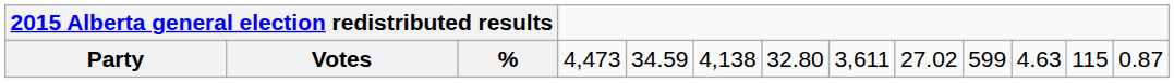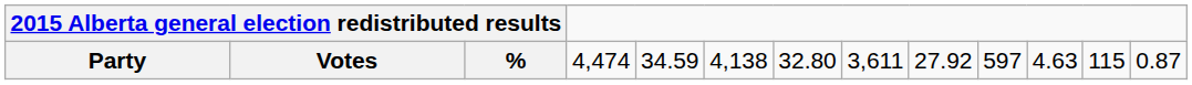 <table class=wikitable>
 <tr>
 <th colspan=4><a href='#'>2015 Alberta general election</a> redistributed results</th>
 </tr>
 <tr>
 <th colspan=2>Party</th>
 <th>Votes</th>
 <th>%<br></th>
-<td align=right>4,473</td>
+<td align=right>4,474</td>
 <td align=right>34.59<br></td>
 <td align=right>4,138</td>
 <td align=right>32.80<br></td>
 <td align=right>3,611</td>
-<td align=right>27.02<br></td>
-<td align=right>599</td>
+<td align=right>27.92<br></td>
+<td align=right>597</td>
 <td align=right>4.63<br></td>
 <td align=right>115</td>
 <td align=right>0.87<br></td>
 </tr>
 </table>
